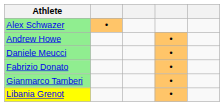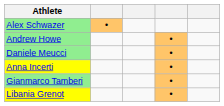 <table class="wikitable" width=40% style="font-size:90%; text-align:center;">
 <tr>
 <th width=40%>Athlete</th>
 <th width=15%></th>
 <th width=15%></th>
 <th width=15%></th>
 <th width=15%></th>
 </tr>
 <tr>
 <td align=left bgcolor=lightgreen><a href='#'>Alex Schwazer</a></td>
 <td bgcolor=FFC569>•</td>
 <td></td>
 <td></td>
 <td></td>
 </tr>
 <tr>
 <td align=left bgcolor=lightgreen><a href='#'>Andrew Howe</a></td>
 <td></td>
 <td></td>
 <td bgcolor=FFC569>•</td>
 <td></td>
 </tr>
 <tr>
 <td align=left bgcolor=lightgreen><a href='#'>Daniele Meucci</a></td>
 <td></td>
 <td></td>
 <td bgcolor=FFC569>•</td>
 <td></td>
 </tr>
 <tr>
-<td align=left bgcolor=lightgreen><a href='#'>Fabrizio Donato</a></td>
+<td align=left bgcolor=yellow><a href='#'>Anna Incerti</a></td>
 <td></td>
 <td></td>
 <td bgcolor=FFC569>•</td>
 <td></td>
 </tr>
 <tr>
 <td align=left bgcolor=lightgreen><a href='#'>Gianmarco Tamberi</a></td>
 <td></td>
 <td></td>
 <td bgcolor=FFC569>•</td>
 <td></td>
 </tr>
 <tr>
 <td align=left bgcolor=yellow><a href='#'>Libania Grenot</a></td>
 <td></td>
 <td></td>
 <td bgcolor=FFC569>•</td>
 <td></td>
 </tr>
 </table>
